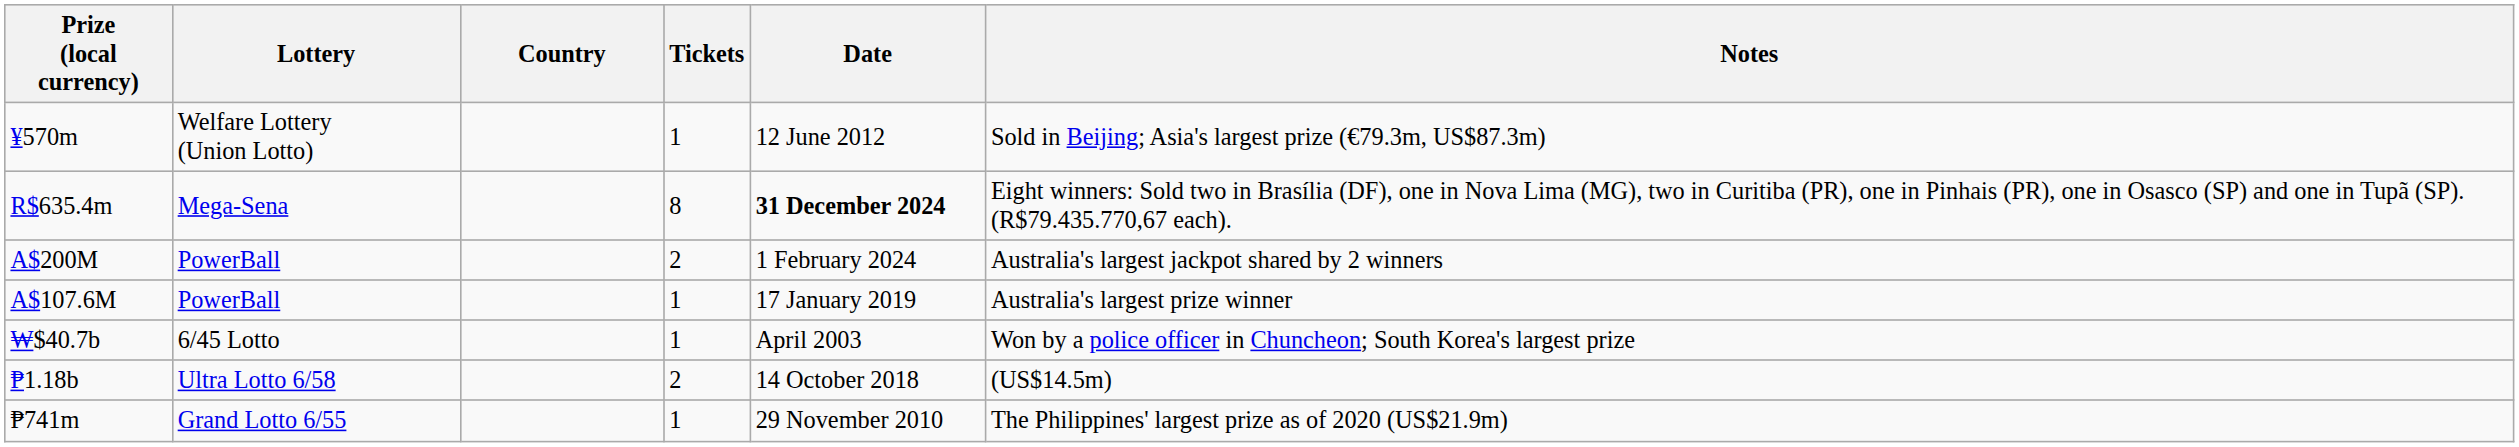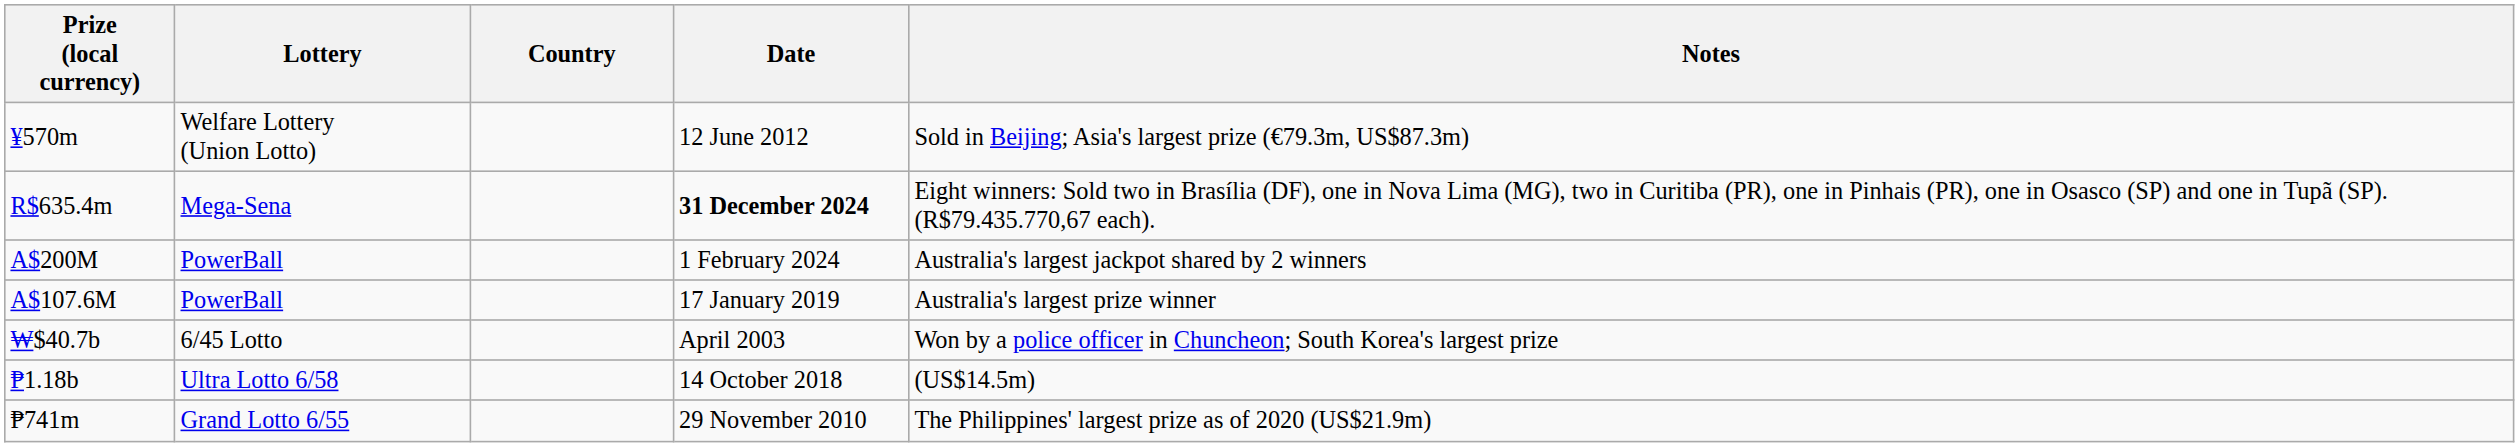 <table class="wikitable" style="font-size: 95%;">
 <tr>
 <th>Prize<br>(local currency)</th>
 <th>Lottery</th>
 <th style="width:120px;">Country</th>
-<th>Tickets</th>
 <th style="width:140px;">Date</th>
 <th>Notes</th>
 </tr>
 <tr>
 <td><a href='#'>¥</a>570m</td>
 <td>Welfare Lottery (Union Lotto)</td>
 <td></td>
-<td>1</td>
 <td>12 June 2012</td>
 <td>Sold in <a href='#'>Beijing</a>; Asia's largest prize (€79.3m, US$87.3m)</td>
 </tr>
 <tr>
 <td><a href='#'>R$</a>635.4m</td>
 <td><a href='#'>Mega-Sena</a></td>
 <td></td>
-<td>8</td>
 <td><strong>31 December 2024</strong></td>
 <td>Eight winners: Sold two in Brasília (DF), one in Nova Lima (MG), two in Curitiba (PR), one in Pinhais (PR), one in Osasco (SP) and one in Tupã (SP). (R$79.435.770,67 each).</td>
 </tr>
 <tr>
 <td><a href='#'>A$</a>200M</td>
 <td><a href='#'>PowerBall</a></td>
 <td></td>
-<td>2</td>
 <td>1 February 2024</td>
 <td>Australia's largest jackpot shared by 2 winners</td>
 </tr>
 <tr>
 <td><a href='#'>A$</a>107.6M</td>
 <td><a href='#'>PowerBall</a></td>
 <td></td>
-<td>1</td>
 <td>17 January 2019</td>
 <td>Australia's largest prize winner</td>
 </tr>
 <tr>
 <td><a href='#'>₩</a>$40.7b</td>
 <td>6/45 Lotto</td>
 <td></td>
-<td>1</td>
 <td>April 2003</td>
 <td>Won by a <a href='#'>police officer</a> in <a href='#'>Chuncheon</a>; South Korea's largest prize</td>
 </tr>
 <tr>
 <td><a href='#'>₱</a>1.18b</td>
 <td><a href='#'>Ultra Lotto 6/58</a></td>
 <td></td>
-<td>2</td>
 <td>14 October 2018</td>
 <td>(US$14.5m)</td>
 </tr>
 <tr>
 <td>₱741m</td>
 <td><a href='#'>Grand Lotto 6/55</a></td>
 <td></td>
-<td>1</td>
 <td>29 November 2010</td>
 <td>The Philippines' largest prize as of 2020 (US$21.9m)</td>
 </tr>
 </table>
